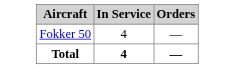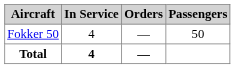 <table class="toccolours" border="1" cellpadding="3" style="margin:1em auto; border-collapse:collapse">
 <tr style="background:lightgray">
 <th>Aircraft</th>
 <th>In Service</th>
 <th>Orders</th>
+<th>Passengers</th>
 </tr>
 <tr>
 <td><a href='#'>Fokker 50</a></td>
 <td align="center">4</td>
 <td align="center">—</td>
+<td align="center">50</td>
 </tr>
 <tr>
 <th>Total</th>
 <th>4</th>
 <th>—</th>
+<td></td>
 </tr>
 </table>
